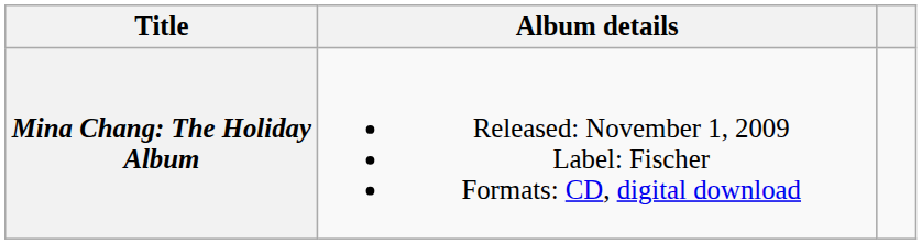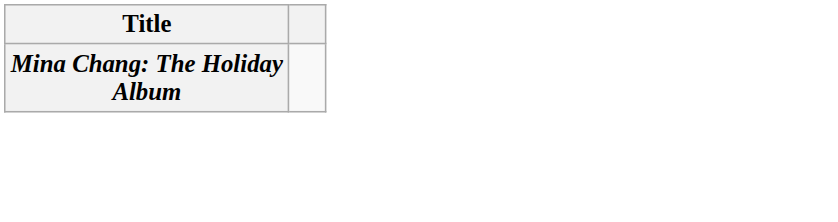 <table class="wikitable plainrowheaders" style="text-align:center;">
 <tr>
 <th scope="col" style="width:11em;">Title</th>
-<th scope="col" style="width:20em;">Album details</th>
 <th scope="col" style="width:1em;"></th>
 </tr>
 <tr>
 <th scope="row"><em>Mina Chang: The Holiday Album</em></th>
-<td><br><ul><li>Released: November 1, 2009</li><li>Label: Fischer</li><li>Formats: <a href='#'>CD</a>, <a href='#'>digital download</a></li></ul></td>
 <td></td>
 </tr>
 </table>
